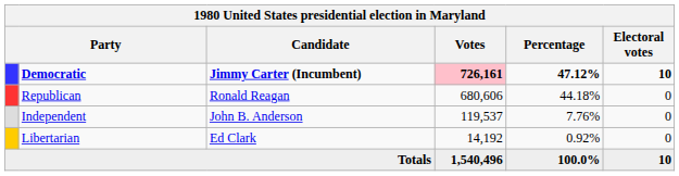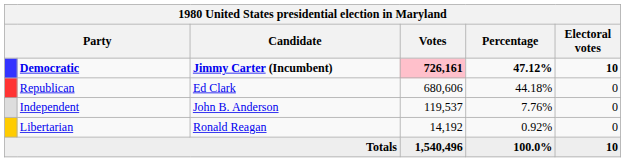 <table class="wikitable" style="font-size: 95%;">
 <tr>
 <th colspan="6">1980 United States presidential election in Maryland</th>
 </tr>
 <tr>
 <th colspan="2" style="width: 15em">Party</th>
 <th style="width: 17em">Candidate</th>
 <th style="width: 5em">Votes</th>
 <th style="width: 7em">Percentage</th>
 <th style="width: 5em">Electoral votes</th>
 </tr>
 <tr>
 <th style="background:#33f; width:3px;"></th>
 <td style="width: 130px"><strong><a href='#'>Democratic</a></strong></td>
 <td><strong><a href='#'>Jimmy Carter</a> (Incumbent)</strong></td>
 <td style="background: pink; text-align:right;"><strong>726,161</strong></td>
 <td style="text-align:right;"><strong>47.12%</strong></td>
 <td style="text-align:right;"><strong>10</strong></td>
 </tr>
 <tr>
 <th style="background:#f33; width:3px;"></th>
 <td style="width: 130px"><a href='#'>Republican</a></td>
-<td><a href='#'>Ronald Reagan</a></td>
+<td><a href='#'>Ed Clark</a></td>
 <td style="text-align:right;">680,606</td>
 <td style="text-align:right;">44.18%</td>
 <td style="text-align:right;">0</td>
 </tr>
 <tr>
 <th style="background:#ddd; width:3px;"></th>
 <td style="width: 130px"><a href='#'>Independent</a></td>
 <td><a href='#'>John B. Anderson</a></td>
 <td style="text-align:right;">119,537</td>
 <td style="text-align:right;">7.76%</td>
 <td style="text-align:right;">0</td>
 </tr>
 <tr>
 <th style="background:#fc0; width:3px;"></th>
 <td style="width: 130px"><a href='#'>Libertarian</a></td>
-<td><a href='#'>Ed Clark</a></td>
+<td><a href='#'>Ronald Reagan</a></td>
 <td style="text-align:right;">14,192</td>
 <td style="text-align:right;">0.92%</td>
 <td style="text-align:right;">0</td>
 </tr>
 <tr style="background:#eee; text-align:right;">
 <td colspan="3"><strong>Totals</strong></td>
 <td><strong>1,540,496</strong></td>
 <td><strong>100.0%</strong></td>
 <td><strong>10</strong></td>
 </tr>
 </table>
